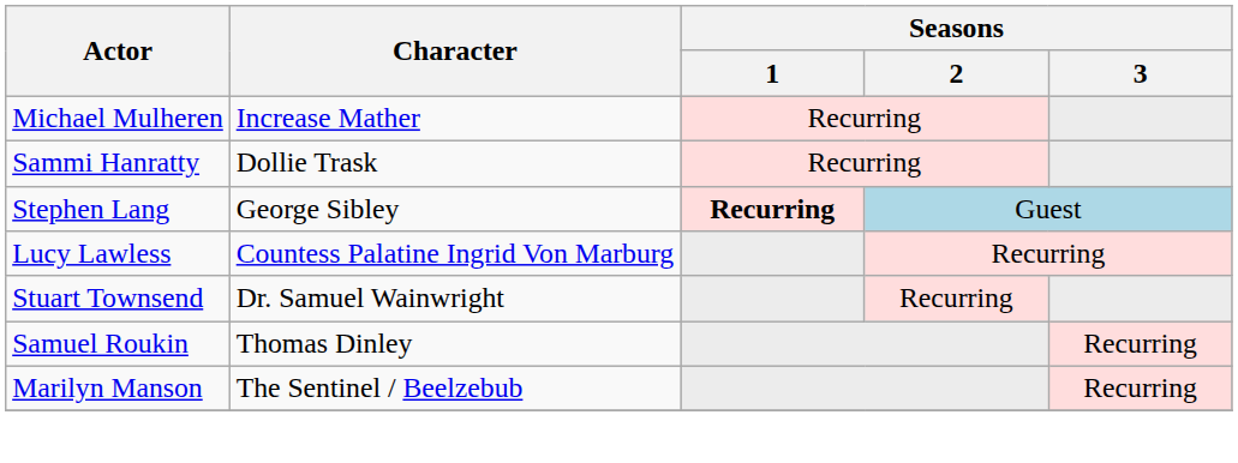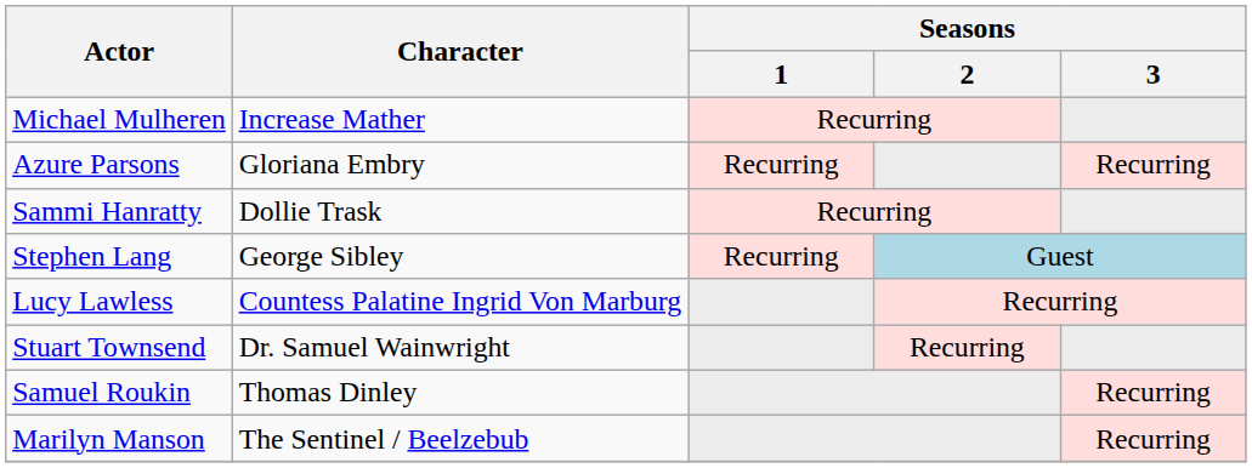 <table class="wikitable">
 <tr>
 <th rowspan="2">Actor</th>
 <th rowspan="2">Character</th>
 <th colspan="3">Seasons</th>
 </tr>
 <tr>
 <th style="width:15%;">1</th>
 <th style="width:15%;">2</th>
 <th style="width:15%;">3</th>
 </tr>
 <tr>
 <td><a href='#'>Michael Mulheren</a></td>
 <td><a href='#'>Increase Mather</a></td>
 <td style="background: #ffdddd" colspan="2" align="center">Recurring</td>
 <td style="background: #ececec; color: grey; vertical-align: middle; text-align: center; " class="table-na"></td>
 </tr>
 <tr>
+<td><a href='#'>Azure Parsons</a></td>
+<td>Gloriana Embry</td>
+<td style="background: #ffdddd" colspan="1" align="center">Recurring</td>
+<td style="background: #ececec; color: grey; vertical-align: middle; text-align: center; " class="table-na"></td>
+<td style="background: #ffdddd" colspan="1" align="center">Recurring</td>
+</tr>
+<tr>
 <td><a href='#'>Sammi Hanratty</a></td>
 <td>Dollie Trask</td>
 <td style="background: #ffdddd" colspan="2" align="center">Recurring</td>
 <td style="background: #ececec; color: grey; vertical-align: middle; text-align: center; " class="table-na"></td>
 </tr>
 <tr>
 <td><a href='#'>Stephen Lang</a></td>
 <td>George Sibley</td>
-<td style="background: #ffdddd" colspan="1" align="center"><strong>Recurring</strong></td>
+<td style="background: #ffdddd" colspan="1" align="center">Recurring</td>
 <td style="background: #ADD8E6" colspan="2" align="center">Guest</td>
 </tr>
 <tr>
 <td><a href='#'>Lucy Lawless</a></td>
 <td><a href='#'>Countess Palatine Ingrid Von Marburg</a></td>
 <td colspan="1" style="background: #ececec; color: grey; vertical-align: middle; text-align: center; " class="table-na"></td>
 <td style="background: #ffdddd" colspan="2" align="center">Recurring</td>
 </tr>
 <tr>
 <td><a href='#'>Stuart Townsend</a></td>
 <td>Dr. Samuel Wainwright</td>
 <td colspan="1" style="background: #ececec; color: grey; vertical-align: middle; text-align: center; " class="table-na"></td>
 <td style="background: #ffdddd" colspan="1" align="center">Recurring</td>
 <td colspan="1" style="background: #ececec; color: grey; vertical-align: middle; text-align: center; " class="table-na"></td>
 </tr>
 <tr>
 <td><a href='#'>Samuel Roukin</a></td>
 <td>Thomas Dinley</td>
 <td colspan="2" style="background: #ececec; color: grey; vertical-align: middle; text-align: center; " class="table-na"></td>
 <td style="background: #ffdddd" colspan="1" align="center">Recurring</td>
 </tr>
 <tr>
 <td><a href='#'>Marilyn Manson</a></td>
 <td>The Sentinel / <a href='#'>Beelzebub</a></td>
 <td colspan="2" style="background: #ececec; color: grey; vertical-align: middle; text-align: center; " class="table-na"></td>
 <td style="background: #ffdddd" colspan="1" align="center">Recurring</td>
 </tr>
 <tr>
 </tr>
 </table>
